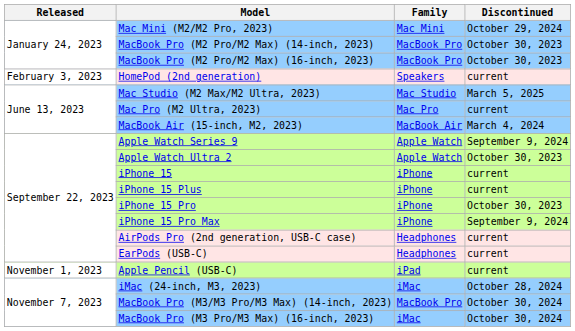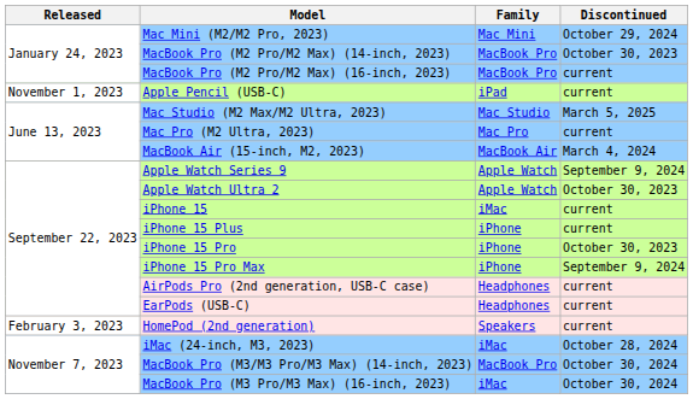 <table class="wikitable sortable">
 <tr>
 <th>Released</th>
 <th>Model</th>
 <th>Family</th>
 <th>Discontinued</th>
 </tr>
 <tr bgcolor=#95CEFE>
 <td bgcolor=#FFF rowspan=3>January 24, 2023</td>
 <td><a href='#'>Mac Mini</a> (M2/M2 Pro, 2023)</td>
 <td><a href='#'>Mac Mini</a></td>
 <td>October 29, 2024</td>
 </tr>
 <tr bgcolor=#95CEFE>
 <td><a href='#'>MacBook Pro</a> (M2 Pro/M2 Max) (14-inch, 2023)</td>
 <td><a href='#'>MacBook Pro</a></td>
 <td>October 30, 2023</td>
 </tr>
 <tr bgcolor=#95CEFE>
 <td><a href='#'>MacBook Pro</a> (M2 Pro/M2 Max) (16-inch, 2023)</td>
 <td><a href='#'>MacBook Pro</a></td>
-<td>October 30, 2023</td>
+<td>current</td>
 </tr>
-<tr bgcolor=#FFE5E5>
-<td bgcolor=#FFF>February 3, 2023</td>
-<td><a href='#'>HomePod (2nd generation)</a></td>
-<td><a href='#'>Speakers</a></td>
+<tr bgcolor=#CCFF99>
+<td bgcolor=#FFF>November 1, 2023</td>
+<td><a href='#'>Apple Pencil</a> (USB-C)</td>
+<td><a href='#'>iPad</a></td>
 <td>current</td>
 </tr>
 <tr bgcolor=#95CEFE>
 <td bgcolor=#FFF rowspan=3>June 13, 2023</td>
 <td><a href='#'>Mac Studio</a> (M2 Max/M2 Ultra, 2023)</td>
 <td><a href='#'>Mac Studio</a></td>
 <td>March 5, 2025</td>
 </tr>
 <tr bgcolor=#95CEFE>
 <td><a href='#'>Mac Pro</a> (M2 Ultra, 2023)</td>
 <td><a href='#'>Mac Pro</a></td>
 <td>current</td>
 </tr>
 <tr bgcolor=#95CEFE>
 <td><a href='#'>MacBook Air</a> (15-inch, M2, 2023)</td>
 <td><a href='#'>MacBook Air</a></td>
 <td>March 4, 2024</td>
 </tr>
 <tr bgcolor=#CCFF99>
 <td rowspan="8" bgcolor="#FFF">September 22, 2023</td>
 <td><a href='#'>Apple Watch Series 9</a></td>
 <td><a href='#'>Apple Watch</a></td>
 <td>September 9, 2024</td>
 </tr>
 <tr bgcolor=#CCFF99>
 <td><a href='#'>Apple Watch Ultra 2</a></td>
 <td><a href='#'>Apple Watch</a></td>
 <td>October 30, 2023</td>
 </tr>
 <tr bgcolor=#CCFF99>
 <td><a href='#'>iPhone 15</a></td>
-<td><a href='#'>iPhone</a></td>
+<td><a href='#'>iMac</a></td>
 <td>current</td>
 </tr>
 <tr bgcolor=#CCFF99>
 <td><a href='#'>iPhone 15 Plus</a></td>
 <td><a href='#'>iPhone</a></td>
 <td>current</td>
 </tr>
 <tr bgcolor=#CCFF99>
 <td><a href='#'>iPhone 15 Pro</a></td>
 <td><a href='#'>iPhone</a></td>
 <td>October 30, 2023</td>
 </tr>
 <tr bgcolor=#CCFF99>
 <td><a href='#'>iPhone 15 Pro Max</a></td>
 <td><a href='#'>iPhone</a></td>
 <td>September 9, 2024</td>
 </tr>
 <tr bgcolor=#FFE5E5>
 <td><a href='#'>AirPods Pro</a> (2nd generation, USB-C case)</td>
 <td><a href='#'>Headphones</a></td>
 <td>current</td>
 </tr>
 <tr bgcolor=#FFE5E5>
 <td><a href='#'>EarPods</a> (USB-C)</td>
 <td><a href='#'>Headphones</a></td>
 <td>current</td>
 </tr>
-<tr bgcolor=#CCFF99>
-<td bgcolor=#FFF>November 1, 2023</td>
-<td><a href='#'>Apple Pencil</a> (USB-C)</td>
-<td><a href='#'>iPad</a></td>
+<tr bgcolor=#FFE5E5>
+<td bgcolor=#FFF>February 3, 2023</td>
+<td><a href='#'>HomePod (2nd generation)</a></td>
+<td><a href='#'>Speakers</a></td>
 <td>current</td>
 </tr>
 <tr bgcolor=#95CEFE>
 <td rowspan="3" bgcolor="#FFF">November 7, 2023</td>
 <td><a href='#'>iMac</a> (24-inch, M3, 2023)</td>
 <td><a href='#'>iMac</a></td>
 <td>October 28, 2024</td>
 </tr>
 <tr bgcolor=#95CEFE>
 <td><a href='#'>MacBook Pro</a>  (M3/M3 Pro/M3 Max) (14-inch, 2023)</td>
 <td><a href='#'>MacBook Pro</a></td>
 <td>October 30, 2024</td>
 </tr>
 <tr bgcolor=#95CEFE>
 <td><a href='#'>MacBook Pro</a> (M3 Pro/M3 Max) (16-inch, 2023)</td>
 <td><a href='#'>iMac</a></td>
 <td>October 30, 2024</td>
 </tr>
 </table>
